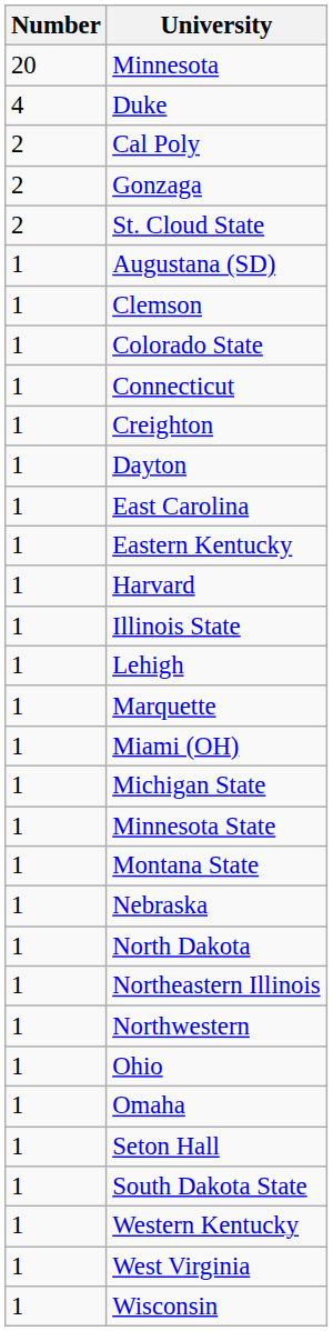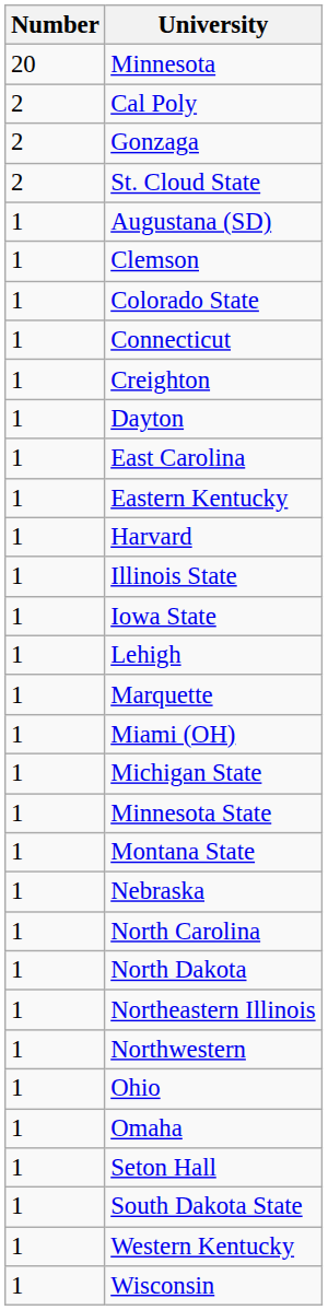 <table class="wikitable">
 <tr>
 <th>Number</th>
 <th>University</th>
 </tr>
 <tr>
 <td>20</td>
 <td><a href='#'>Minnesota</a></td>
-</tr>
-<tr>
-<td>4</td>
-<td><a href='#'>Duke</a></td>
 </tr>
 <tr>
 <td>2</td>
 <td><a href='#'>Cal Poly</a></td>
 </tr>
 <tr>
 <td>2</td>
 <td><a href='#'>Gonzaga</a></td>
 </tr>
 <tr>
 <td>2</td>
 <td><a href='#'>St. Cloud State</a></td>
 </tr>
 <tr>
 <td>1</td>
 <td><a href='#'>Augustana (SD)</a></td>
 </tr>
 <tr>
 <td>1</td>
 <td><a href='#'>Clemson</a></td>
 </tr>
 <tr>
 <td>1</td>
 <td><a href='#'>Colorado State</a></td>
 </tr>
 <tr>
 <td>1</td>
 <td><a href='#'>Connecticut</a></td>
 </tr>
 <tr>
 <td>1</td>
 <td><a href='#'>Creighton</a></td>
 </tr>
 <tr>
 <td>1</td>
 <td><a href='#'>Dayton</a></td>
 </tr>
 <tr>
 <td>1</td>
 <td><a href='#'>East Carolina</a></td>
 </tr>
 <tr>
 <td>1</td>
 <td><a href='#'>Eastern Kentucky</a></td>
 </tr>
 <tr>
 <td>1</td>
 <td><a href='#'>Harvard</a></td>
 </tr>
 <tr>
 <td>1</td>
 <td><a href='#'>Illinois State</a></td>
 </tr>
 <tr>
 <td>1</td>
+<td><a href='#'>Iowa State</a></td>
+</tr>
+<tr>
+<td>1</td>
 <td><a href='#'>Lehigh</a></td>
 </tr>
 <tr>
 <td>1</td>
 <td><a href='#'>Marquette</a></td>
 </tr>
 <tr>
 <td>1</td>
 <td><a href='#'>Miami (OH)</a></td>
 </tr>
 <tr>
 <td>1</td>
 <td><a href='#'>Michigan State</a></td>
 </tr>
 <tr>
 <td>1</td>
 <td><a href='#'>Minnesota State</a></td>
 </tr>
 <tr>
 <td>1</td>
 <td><a href='#'>Montana State</a></td>
 </tr>
 <tr>
 <td>1</td>
 <td><a href='#'>Nebraska</a></td>
+</tr>
+<tr>
+<td>1</td>
+<td><a href='#'>North Carolina</a></td>
 </tr>
 <tr>
 <td>1</td>
 <td><a href='#'>North Dakota</a></td>
 </tr>
 <tr>
 <td>1</td>
 <td><a href='#'>Northeastern Illinois</a></td>
 </tr>
 <tr>
 <td>1</td>
 <td><a href='#'>Northwestern</a></td>
 </tr>
 <tr>
 <td>1</td>
 <td><a href='#'>Ohio</a></td>
 </tr>
 <tr>
 <td>1</td>
 <td><a href='#'>Omaha</a></td>
 </tr>
 <tr>
 <td>1</td>
 <td><a href='#'>Seton Hall</a></td>
 </tr>
 <tr>
 <td>1</td>
 <td><a href='#'>South Dakota State</a></td>
 </tr>
 <tr>
 <td>1</td>
 <td><a href='#'>Western Kentucky</a></td>
 </tr>
 <tr>
 <td>1</td>
-<td><a href='#'>West Virginia</a></td>
-</tr>
-<tr>
-<td>1</td>
 <td><a href='#'>Wisconsin</a></td>
 </tr>
 </table>
